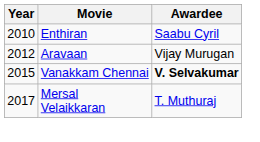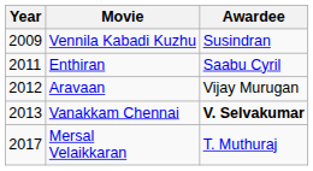 <table class="wikitable">
 <tr>
 <th>Year</th>
 <th>Movie</th>
 <th>Awardee</th>
 </tr>
 <tr>
-<td>2010</td>
+<td>2009</td>
+<td><a href='#'>Vennila Kabadi Kuzhu</a></td>
+<td><a href='#'>Susindran</a></td>
+</tr>
+<tr>
+<td>2011</td>
 <td><a href='#'>Enthiran</a></td>
 <td><a href='#'>Saabu Cyril</a></td>
 </tr>
 <tr>
 <td>2012</td>
 <td><a href='#'>Aravaan</a></td>
 <td>Vijay Murugan</td>
 </tr>
 <tr>
-<td>2015</td>
+<td>2013</td>
 <td><a href='#'>Vanakkam Chennai</a></td>
 <td><strong>V. Selvakumar</strong></td>
 </tr>
 <tr>
 <td>2017</td>
 <td><a href='#'>Mersal</a> <br> <a href='#'>Velaikkaran</a></td>
 <td><a href='#'>T. Muthuraj</a></td>
 </tr>
 </table>
